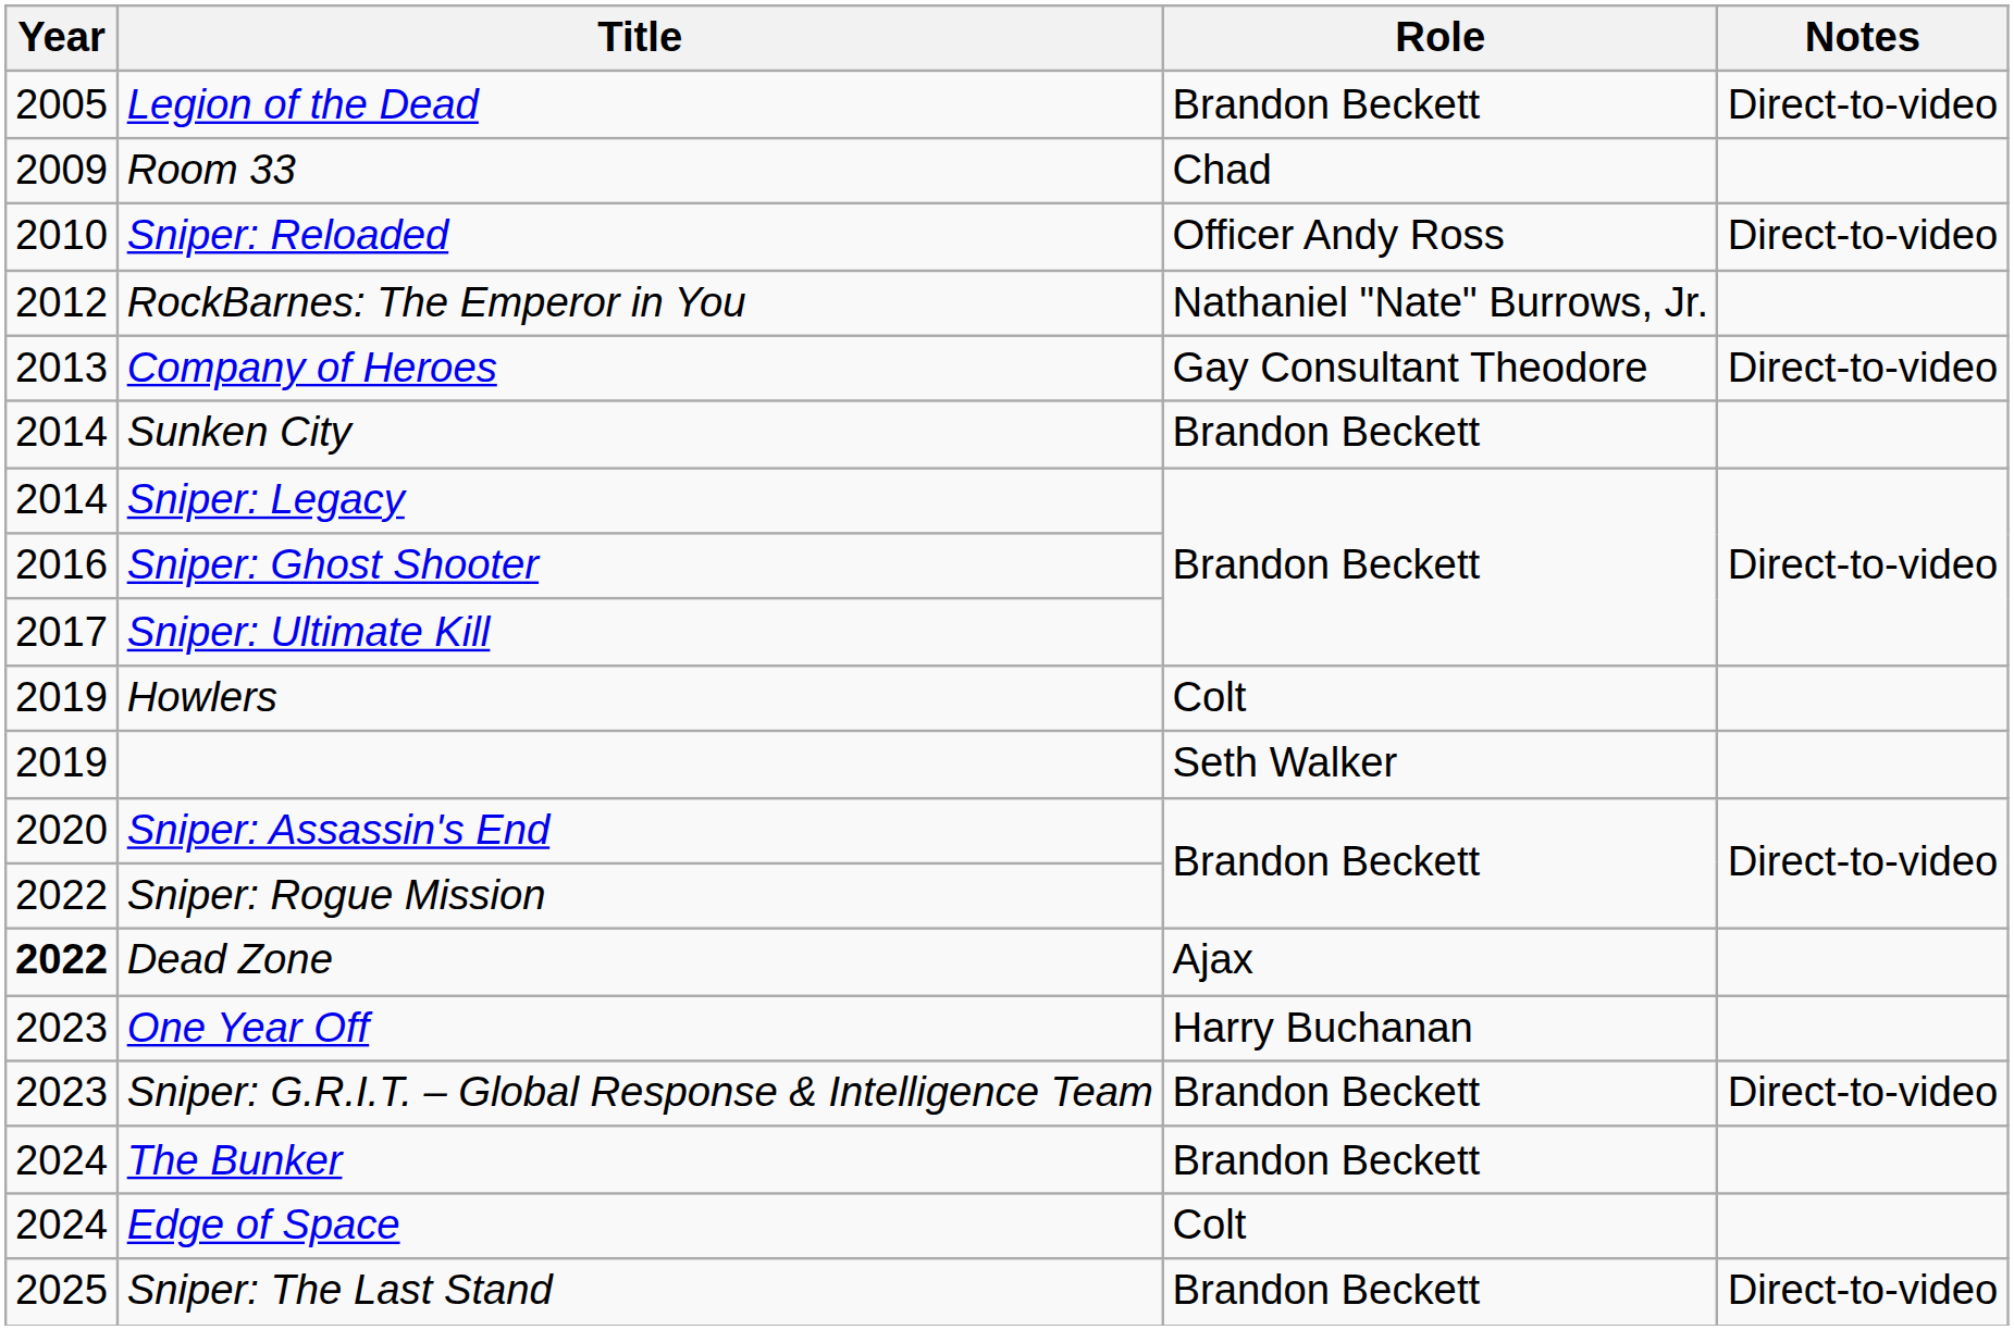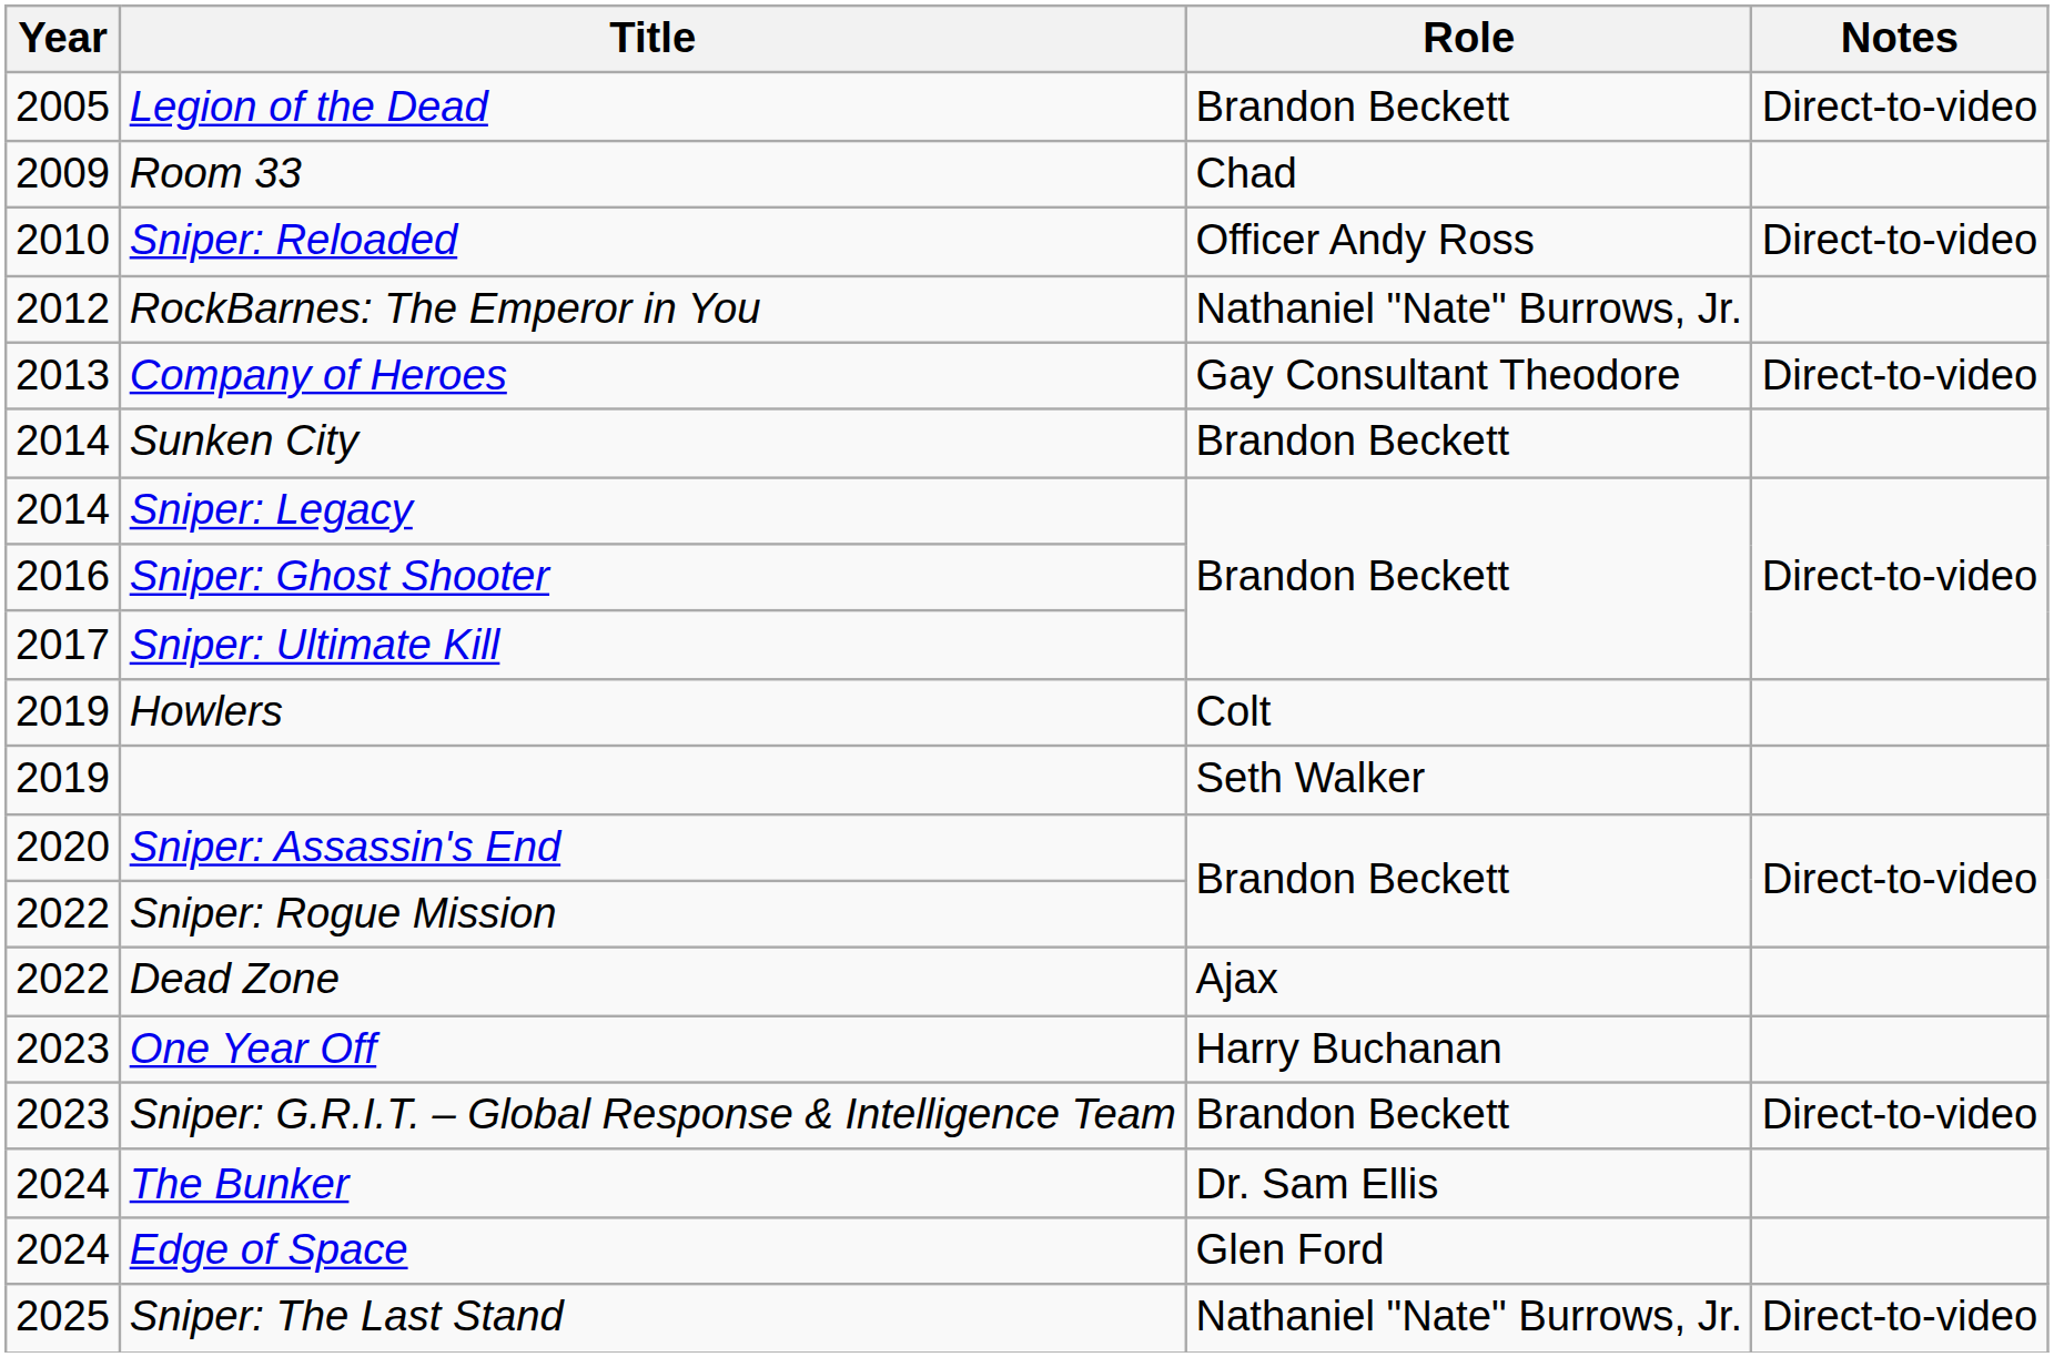 <table class="wikitable sortable plainrowheaders">
 <tr>
 <th>Year</th>
 <th>Title</th>
 <th>Role</th>
 <th class="unsortable">Notes</th>
 </tr>
 <tr>
 <td>2005</td>
 <td><em><a href='#'>Legion of the Dead</a></em></td>
 <td>Brandon Beckett</td>
 <td>Direct-to-video</td>
 </tr>
 <tr>
 <td>2009</td>
 <td><em>Room 33</em></td>
 <td>Chad</td>
 <td></td>
 </tr>
 <tr>
 <td>2010</td>
 <td><em><a href='#'>Sniper: Reloaded</a></em></td>
 <td>Officer Andy Ross</td>
 <td>Direct-to-video</td>
 </tr>
 <tr>
 <td>2012</td>
 <td><em>RockBarnes: The Emperor in You</em></td>
 <td>Nathaniel "Nate" Burrows, Jr.</td>
 <td></td>
 </tr>
 <tr>
 <td>2013</td>
 <td><em><a href='#'>Company of Heroes</a></em></td>
 <td>Gay Consultant Theodore</td>
 <td>Direct-to-video</td>
 </tr>
 <tr>
 <td>2014</td>
 <td><em>Sunken City</em></td>
 <td>Brandon Beckett</td>
 <td></td>
 </tr>
 <tr>
 <td>2014</td>
 <td><em><a href='#'>Sniper: Legacy</a></em></td>
 <td rowspan=3>Brandon Beckett</td>
 <td rowspan=3>Direct-to-video</td>
 </tr>
 <tr>
 <td>2016</td>
 <td><em><a href='#'>Sniper: Ghost Shooter</a></em></td>
 </tr>
 <tr>
 <td>2017</td>
 <td><em><a href='#'>Sniper: Ultimate Kill</a></em></td>
 </tr>
 <tr>
 <td>2019</td>
 <td><em>Howlers</em></td>
 <td>Colt</td>
 <td></td>
 </tr>
 <tr>
 <td>2019</td>
 <td><em></em></td>
 <td>Seth Walker</td>
 <td></td>
 </tr>
 <tr>
 <td>2020</td>
 <td><em><a href='#'>Sniper: Assassin's End</a></em></td>
 <td rowspan=2>Brandon Beckett</td>
 <td rowspan=2>Direct-to-video</td>
 </tr>
 <tr>
 <td>2022</td>
 <td><em>Sniper: Rogue Mission</em></td>
 </tr>
 <tr>
-<td><strong>2022</strong></td>
+<td>2022</td>
 <td><em>Dead Zone</em></td>
 <td>Ajax</td>
 <td></td>
 </tr>
 <tr>
 <td>2023</td>
 <td><em><a href='#'>One Year Off</a></em></td>
 <td>Harry Buchanan</td>
 <td></td>
 </tr>
 <tr>
 <td>2023</td>
 <td><em>Sniper: G.R.I.T. – Global Response & Intelligence Team</em></td>
 <td>Brandon Beckett</td>
 <td>Direct-to-video</td>
 </tr>
 <tr>
 <td>2024</td>
 <td><em><a href='#'>The Bunker</a></em></td>
-<td>Brandon Beckett</td>
+<td>Dr. Sam Ellis</td>
 <td></td>
 </tr>
 <tr>
 <td>2024</td>
 <td><em><a href='#'>Edge of Space</a></em></td>
-<td>Colt</td>
+<td>Glen Ford</td>
 <td></td>
 </tr>
 <tr>
 <td>2025</td>
 <td><em>Sniper: The Last Stand</em></td>
-<td>Brandon Beckett</td>
+<td>Nathaniel "Nate" Burrows, Jr.</td>
 <td>Direct-to-video</td>
 </tr>
 </table>
